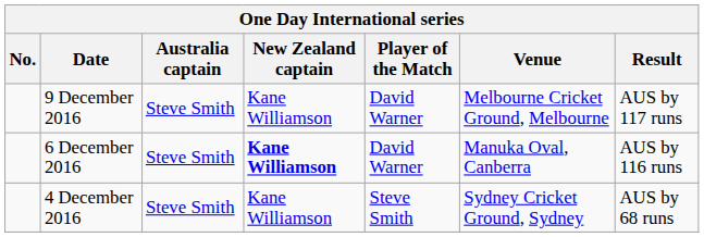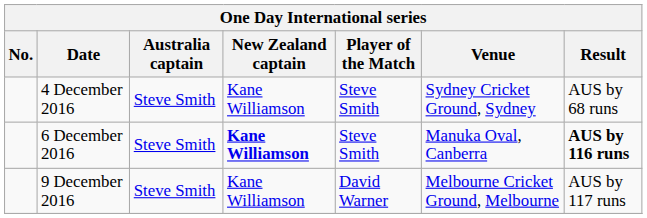 <table class="wikitable">
 <tr>
 <th colspan="7">One Day International series</th>
 </tr>
 <tr>
 <th>No.</th>
 <th>Date</th>
 <th>Australia captain</th>
 <th>New Zealand captain</th>
 <th>Player of the Match</th>
 <th>Venue</th>
 <th>Result</th>
 </tr>
 <tr>
 <td></td>
+<td>4 December 2016</td>
+<td><a href='#'>Steve Smith</a></td>
+<td><a href='#'>Kane Williamson</a></td>
+<td><a href='#'>Steve Smith</a></td>
+<td><a href='#'>Sydney Cricket Ground</a>, <a href='#'>Sydney</a></td>
+<td>AUS by 68 runs</td>
+</tr>
+<tr>
+<td></td>
+<td>6 December 2016</td>
+<td><a href='#'>Steve Smith</a></td>
+<td><strong><a href='#'>Kane Williamson</a></strong></td>
+<td><a href='#'>Steve Smith</a></td>
+<td><a href='#'>Manuka Oval</a>, <a href='#'>Canberra</a></td>
+<td><strong>AUS by 116 runs</strong></td>
+</tr>
+<tr>
+<td></td>
 <td>9 December 2016</td>
 <td><a href='#'>Steve Smith</a></td>
 <td><a href='#'>Kane Williamson</a></td>
 <td><a href='#'>David Warner</a></td>
 <td><a href='#'>Melbourne Cricket Ground</a>, <a href='#'>Melbourne</a></td>
 <td>AUS by 117 runs</td>
 </tr>
 <tr>
-<td></td>
-<td>6 December 2016</td>
-<td><a href='#'>Steve Smith</a></td>
-<td><strong><a href='#'>Kane Williamson</a></strong></td>
-<td><a href='#'>David Warner</a></td>
-<td><a href='#'>Manuka Oval</a>, <a href='#'>Canberra</a></td>
-<td>AUS by 116 runs</td>
-</tr>
-<tr>
-<td></td>
-<td>4 December 2016</td>
-<td><a href='#'>Steve Smith</a></td>
-<td><a href='#'>Kane Williamson</a></td>
-<td><a href='#'>Steve Smith</a></td>
-<td><a href='#'>Sydney Cricket Ground</a>, <a href='#'>Sydney</a></td>
-<td>AUS by 68 runs</td>
-</tr>
-<tr>
 </tr>
 </table>
